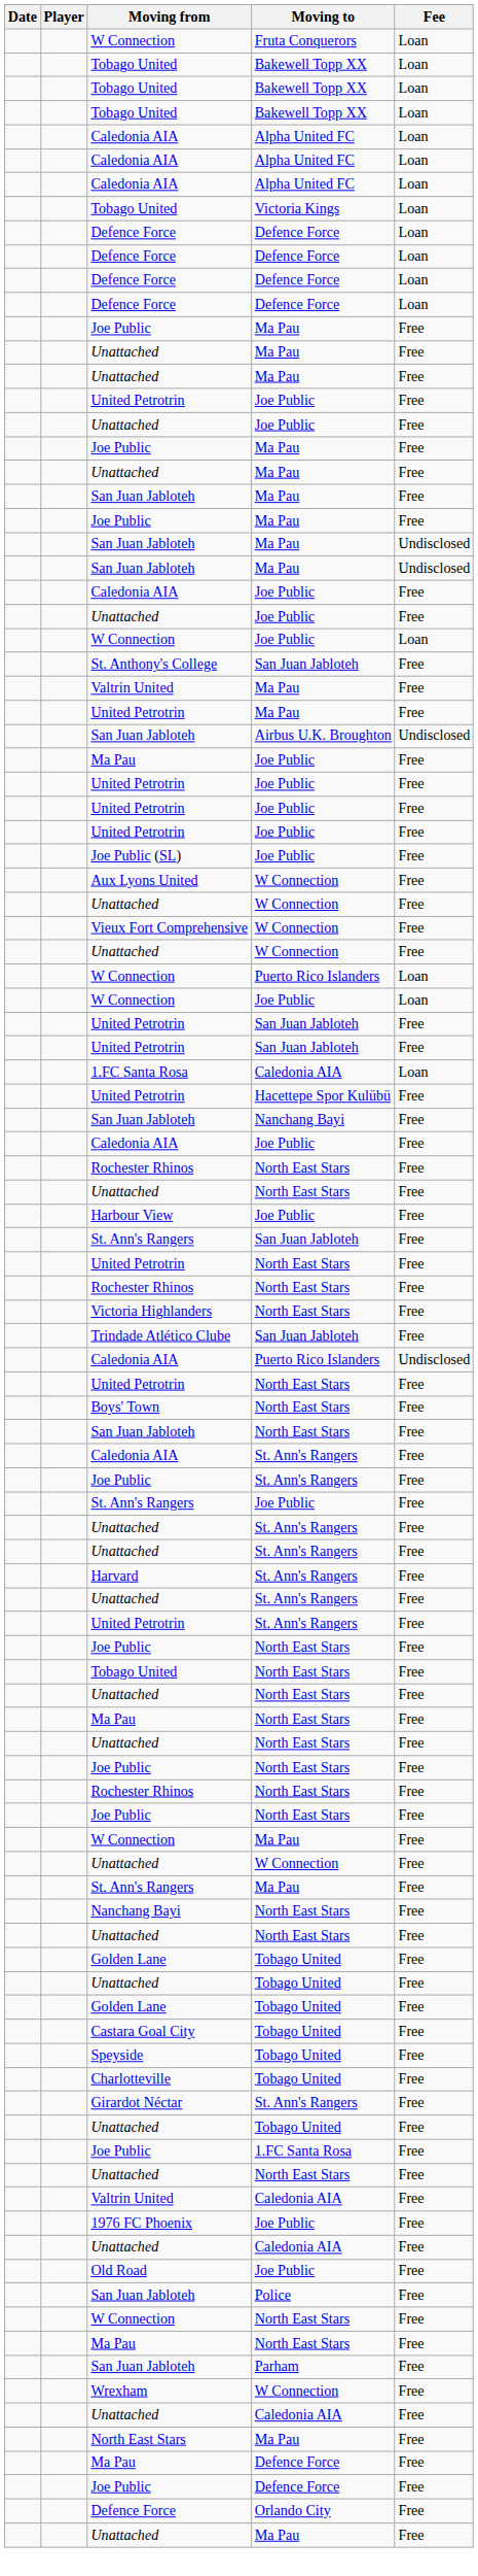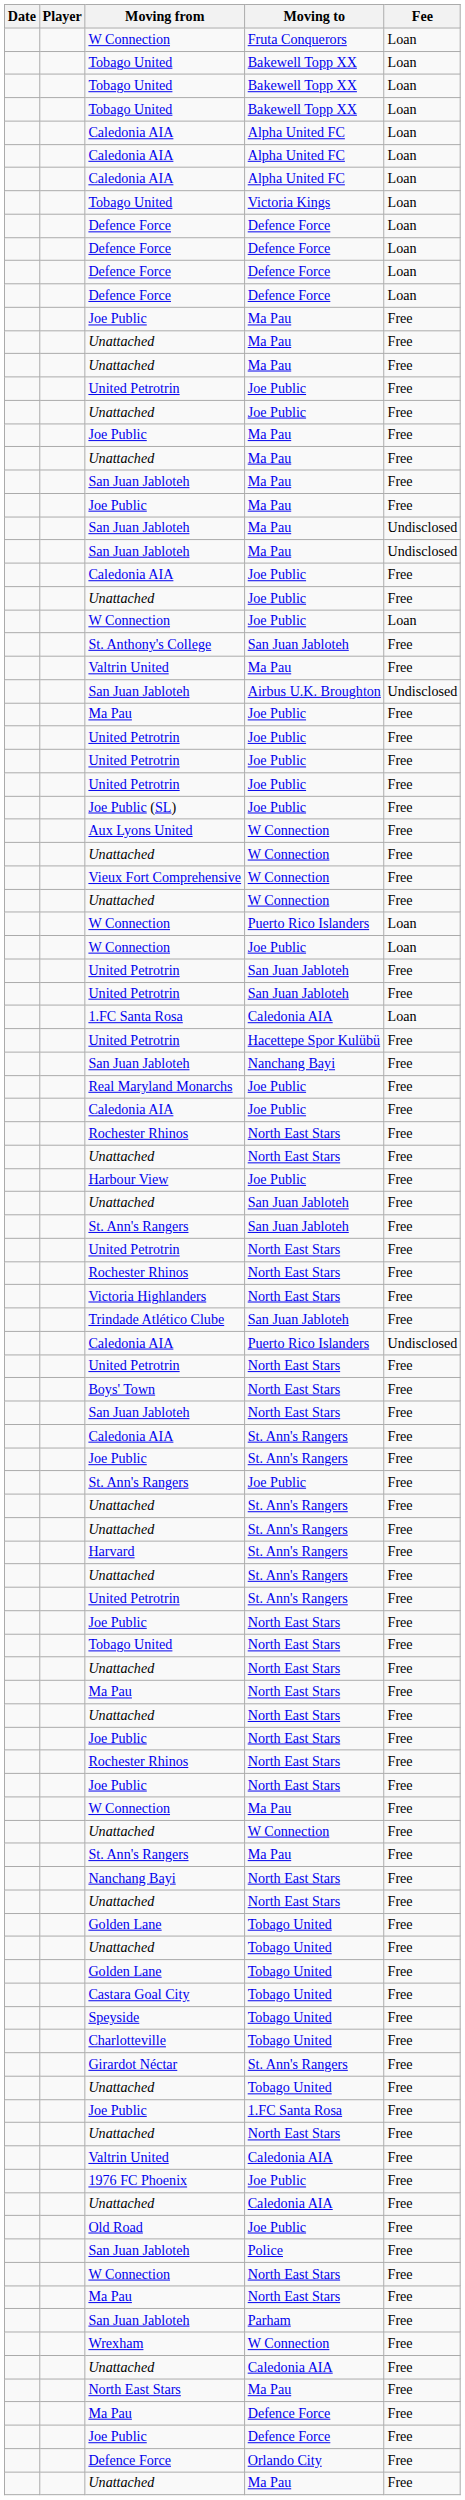 <table class="wikitable sortable" style="font-size:90%;">
 <tr>
 <th>Date</th>
 <th>Player</th>
 <th>Moving from</th>
 <th>Moving to</th>
 <th>Fee</th>
 </tr>
 <tr>
 <td><strong></strong></td>
 <td> </td>
 <td><a href='#'>W Connection</a></td>
 <td> <a href='#'>Fruta Conquerors</a></td>
 <td>Loan</td>
 </tr>
 <tr>
 <td><strong></strong></td>
 <td> </td>
 <td><a href='#'>Tobago United</a></td>
 <td> <a href='#'>Bakewell Topp XX</a></td>
 <td>Loan</td>
 </tr>
 <tr>
 <td><strong></strong></td>
 <td> </td>
 <td><a href='#'>Tobago United</a></td>
 <td> <a href='#'>Bakewell Topp XX</a></td>
 <td>Loan</td>
 </tr>
 <tr>
 <td><strong></strong></td>
 <td> </td>
 <td><a href='#'>Tobago United</a></td>
 <td> <a href='#'>Bakewell Topp XX</a></td>
 <td>Loan</td>
 </tr>
 <tr>
 <td><strong></strong></td>
 <td></td>
 <td><a href='#'>Caledonia AIA</a></td>
 <td> <a href='#'>Alpha United FC</a></td>
 <td>Loan</td>
 </tr>
 <tr>
 <td><strong></strong></td>
 <td></td>
 <td><a href='#'>Caledonia AIA</a></td>
 <td> <a href='#'>Alpha United FC</a></td>
 <td>Loan</td>
 </tr>
 <tr>
 <td><strong></strong></td>
 <td> </td>
 <td><a href='#'>Caledonia AIA</a></td>
 <td> <a href='#'>Alpha United FC</a></td>
 <td>Loan</td>
 </tr>
 <tr>
 <td><strong></strong></td>
 <td> </td>
 <td><a href='#'>Tobago United</a></td>
 <td> <a href='#'>Victoria Kings</a></td>
 <td>Loan</td>
 </tr>
 <tr>
 <td><strong></strong></td>
 <td></td>
 <td><a href='#'>Defence Force</a></td>
 <td> <a href='#'>Defence Force</a></td>
 <td>Loan</td>
 </tr>
 <tr>
 <td><strong></strong></td>
 <td></td>
 <td><a href='#'>Defence Force</a></td>
 <td> <a href='#'>Defence Force</a></td>
 <td>Loan</td>
 </tr>
 <tr>
 <td><strong></strong></td>
 <td></td>
 <td><a href='#'>Defence Force</a></td>
 <td> <a href='#'>Defence Force</a></td>
 <td>Loan</td>
 </tr>
 <tr>
 <td><strong></strong></td>
 <td></td>
 <td><a href='#'>Defence Force</a></td>
 <td> <a href='#'>Defence Force</a></td>
 <td>Loan</td>
 </tr>
 <tr>
 <td><strong></strong></td>
 <td></td>
 <td><a href='#'>Joe Public</a></td>
 <td><a href='#'>Ma Pau</a></td>
 <td>Free</td>
 </tr>
 <tr>
 <td><strong></strong></td>
 <td></td>
 <td><em>Unattached</em></td>
 <td><a href='#'>Ma Pau</a></td>
 <td>Free</td>
 </tr>
 <tr>
 <td><strong></strong></td>
 <td></td>
 <td><em>Unattached</em></td>
 <td><a href='#'>Ma Pau</a></td>
 <td>Free</td>
 </tr>
 <tr>
 <td><strong></strong></td>
 <td></td>
 <td><a href='#'>United Petrotrin</a></td>
 <td><a href='#'>Joe Public</a></td>
 <td>Free</td>
 </tr>
 <tr>
 <td><strong></strong></td>
 <td></td>
 <td><em>Unattached</em></td>
 <td><a href='#'>Joe Public</a></td>
 <td>Free</td>
 </tr>
 <tr>
 <td><strong></strong></td>
 <td> </td>
 <td><a href='#'>Joe Public</a></td>
 <td><a href='#'>Ma Pau</a></td>
 <td>Free</td>
 </tr>
 <tr>
 <td><strong></strong></td>
 <td></td>
 <td><em>Unattached</em></td>
 <td><a href='#'>Ma Pau</a></td>
 <td>Free</td>
 </tr>
 <tr>
 <td><strong></strong></td>
 <td></td>
 <td><a href='#'>San Juan Jabloteh</a></td>
 <td><a href='#'>Ma Pau</a></td>
 <td>Free</td>
 </tr>
 <tr>
 <td><strong></strong></td>
 <td></td>
 <td><a href='#'>Joe Public</a></td>
 <td><a href='#'>Ma Pau</a></td>
 <td>Free</td>
 </tr>
 <tr>
 <td><strong></strong></td>
 <td></td>
 <td><a href='#'>San Juan Jabloteh</a></td>
 <td><a href='#'>Ma Pau</a></td>
 <td>Undisclosed</td>
 </tr>
 <tr>
 <td><strong></strong></td>
 <td></td>
 <td><a href='#'>San Juan Jabloteh</a></td>
 <td><a href='#'>Ma Pau</a></td>
 <td>Undisclosed</td>
 </tr>
 <tr>
 <td><strong></strong></td>
 <td> </td>
 <td><a href='#'>Caledonia AIA</a></td>
 <td><a href='#'>Joe Public</a></td>
 <td>Free</td>
 </tr>
 <tr>
 <td><strong></strong></td>
 <td></td>
 <td><em>Unattached</em></td>
 <td><a href='#'>Joe Public</a></td>
 <td>Free</td>
 </tr>
 <tr>
 <td><strong></strong></td>
 <td></td>
 <td><a href='#'>W Connection</a></td>
 <td><a href='#'>Joe Public</a></td>
 <td>Loan</td>
 </tr>
 <tr>
 <td><strong></strong></td>
 <td></td>
 <td><a href='#'>St. Anthony's College</a></td>
 <td><a href='#'>San Juan Jabloteh</a></td>
 <td>Free</td>
 </tr>
 <tr>
 <td><strong></strong></td>
 <td></td>
 <td><a href='#'>Valtrin United</a></td>
 <td><a href='#'>Ma Pau</a></td>
 <td>Free</td>
 </tr>
 <tr>
 <td><strong></strong></td>
 <td></td>
-<td><a href='#'>United Petrotrin</a></td>
-<td><a href='#'>Ma Pau</a></td>
-<td>Free</td>
-</tr>
-<tr>
-<td><strong></strong></td>
-<td></td>
 <td><a href='#'>San Juan Jabloteh</a></td>
 <td> <a href='#'>Airbus U.K. Broughton</a></td>
 <td>Undisclosed</td>
 </tr>
 <tr>
 <td><strong></strong></td>
 <td></td>
 <td><a href='#'>Ma Pau</a></td>
 <td><a href='#'>Joe Public</a></td>
 <td>Free</td>
 </tr>
 <tr>
 <td><strong></strong></td>
 <td></td>
 <td><a href='#'>United Petrotrin</a></td>
 <td><a href='#'>Joe Public</a></td>
 <td>Free</td>
 </tr>
 <tr>
 <td><strong></strong></td>
 <td></td>
 <td><a href='#'>United Petrotrin</a></td>
 <td><a href='#'>Joe Public</a></td>
 <td>Free</td>
 </tr>
 <tr>
 <td><strong></strong></td>
 <td></td>
 <td><a href='#'>United Petrotrin</a></td>
 <td><a href='#'>Joe Public</a></td>
 <td>Free</td>
 </tr>
 <tr>
 <td><strong></strong></td>
 <td></td>
 <td><a href='#'>Joe Public</a> (<a href='#'>SL</a>)</td>
 <td><a href='#'>Joe Public</a></td>
 <td>Free</td>
 </tr>
 <tr>
 <td><strong></strong></td>
 <td> </td>
 <td> <a href='#'>Aux Lyons United</a></td>
 <td><a href='#'>W Connection</a></td>
 <td>Free</td>
 </tr>
 <tr>
 <td><strong></strong></td>
 <td> </td>
 <td><em>Unattached</em></td>
 <td><a href='#'>W Connection</a></td>
 <td>Free</td>
 </tr>
 <tr>
 <td><strong></strong></td>
 <td> </td>
 <td> <a href='#'>Vieux Fort Comprehensive</a></td>
 <td><a href='#'>W Connection</a></td>
 <td>Free</td>
 </tr>
 <tr>
 <td><strong></strong></td>
 <td> </td>
 <td><em>Unattached</em></td>
 <td><a href='#'>W Connection</a></td>
 <td>Free</td>
 </tr>
 <tr>
 <td><strong></strong></td>
 <td> </td>
 <td><a href='#'>W Connection</a></td>
 <td> <a href='#'>Puerto Rico Islanders</a></td>
 <td>Loan</td>
 </tr>
 <tr>
 <td><strong></strong></td>
 <td></td>
 <td><a href='#'>W Connection</a></td>
 <td><a href='#'>Joe Public</a></td>
 <td>Loan</td>
 </tr>
 <tr>
 <td><strong></strong></td>
 <td></td>
 <td><a href='#'>United Petrotrin</a></td>
 <td><a href='#'>San Juan Jabloteh</a></td>
 <td>Free</td>
 </tr>
 <tr>
 <td><strong></strong></td>
 <td></td>
 <td><a href='#'>United Petrotrin</a></td>
 <td><a href='#'>San Juan Jabloteh</a></td>
 <td>Free</td>
 </tr>
 <tr>
 <td><strong></strong></td>
 <td></td>
 <td><a href='#'>1.FC Santa Rosa</a></td>
 <td><a href='#'>Caledonia AIA</a></td>
 <td>Loan</td>
 </tr>
 <tr>
 <td><strong></strong></td>
 <td></td>
 <td><a href='#'>United Petrotrin</a></td>
 <td> <a href='#'>Hacettepe Spor Kulübü</a></td>
 <td>Free</td>
 </tr>
 <tr>
 <td><strong></strong></td>
 <td></td>
 <td><a href='#'>San Juan Jabloteh</a></td>
 <td> <a href='#'>Nanchang Bayi</a></td>
 <td>Free</td>
 </tr>
 <tr>
 <td><strong></strong></td>
+<td> </td>
+<td> <a href='#'>Real Maryland Monarchs</a></td>
+<td><a href='#'>Joe Public</a></td>
+<td>Free</td>
+</tr>
+<tr>
+<td><strong></strong></td>
 <td></td>
 <td><a href='#'>Caledonia AIA</a></td>
 <td><a href='#'>Joe Public</a></td>
 <td>Free</td>
 </tr>
 <tr>
 <td><strong></strong></td>
 <td></td>
 <td> <a href='#'>Rochester Rhinos</a></td>
 <td><a href='#'>North East Stars</a></td>
 <td>Free</td>
 </tr>
 <tr>
 <td><strong></strong></td>
 <td> </td>
 <td><em>Unattached</em></td>
 <td><a href='#'>North East Stars</a></td>
 <td>Free</td>
 </tr>
 <tr>
 <td><strong></strong></td>
 <td> </td>
 <td> <a href='#'>Harbour View</a></td>
 <td><a href='#'>Joe Public</a></td>
+<td>Free</td>
+</tr>
+<tr>
+<td><strong></strong></td>
+<td></td>
+<td><em>Unattached</em></td>
+<td><a href='#'>San Juan Jabloteh</a></td>
 <td>Free</td>
 </tr>
 <tr>
 <td><strong></strong></td>
 <td></td>
 <td><a href='#'>St. Ann's Rangers</a></td>
 <td><a href='#'>San Juan Jabloteh</a></td>
 <td>Free</td>
 </tr>
 <tr>
 <td><strong></strong></td>
 <td></td>
 <td><a href='#'>United Petrotrin</a></td>
 <td><a href='#'>North East Stars</a></td>
 <td>Free</td>
 </tr>
 <tr>
 <td><strong></strong></td>
 <td></td>
 <td> <a href='#'>Rochester Rhinos</a></td>
 <td><a href='#'>North East Stars</a></td>
 <td>Free</td>
 </tr>
 <tr>
 <td><strong></strong></td>
 <td></td>
 <td> <a href='#'>Victoria Highlanders</a></td>
 <td><a href='#'>North East Stars</a></td>
 <td>Free</td>
 </tr>
 <tr>
 <td><strong></strong></td>
 <td> </td>
 <td> <a href='#'>Trindade Atlético Clube</a></td>
 <td><a href='#'>San Juan Jabloteh</a></td>
 <td>Free</td>
 </tr>
 <tr>
 <td><strong></strong></td>
 <td></td>
 <td><a href='#'>Caledonia AIA</a></td>
 <td> <a href='#'>Puerto Rico Islanders</a></td>
 <td>Undisclosed</td>
 </tr>
 <tr>
 <td><strong></strong></td>
 <td></td>
 <td><a href='#'>United Petrotrin</a></td>
 <td><a href='#'>North East Stars</a></td>
 <td>Free</td>
 </tr>
 <tr>
 <td><strong></strong></td>
 <td> </td>
 <td> <a href='#'>Boys' Town</a></td>
 <td><a href='#'>North East Stars</a></td>
 <td>Free</td>
 </tr>
 <tr>
 <td><strong></strong></td>
 <td></td>
 <td><a href='#'>San Juan Jabloteh</a></td>
 <td><a href='#'>North East Stars</a></td>
 <td>Free</td>
 </tr>
 <tr>
 <td><strong></strong></td>
 <td></td>
 <td><a href='#'>Caledonia AIA</a></td>
 <td><a href='#'>St. Ann's Rangers</a></td>
 <td>Free</td>
 </tr>
 <tr>
 <td><strong></strong></td>
 <td></td>
 <td><a href='#'>Joe Public</a></td>
 <td><a href='#'>St. Ann's Rangers</a></td>
 <td>Free</td>
 </tr>
 <tr>
 <td><strong></strong></td>
 <td></td>
 <td><a href='#'>St. Ann's Rangers</a></td>
 <td><a href='#'>Joe Public</a></td>
 <td>Free</td>
 </tr>
 <tr>
 <td><strong></strong></td>
 <td></td>
 <td><em>Unattached</em></td>
 <td><a href='#'>St. Ann's Rangers</a></td>
 <td>Free</td>
 </tr>
 <tr>
 <td><strong></strong></td>
 <td></td>
 <td><em>Unattached</em></td>
 <td><a href='#'>St. Ann's Rangers</a></td>
 <td>Free</td>
 </tr>
 <tr>
 <td><strong></strong></td>
 <td></td>
 <td><a href='#'>Harvard</a></td>
 <td><a href='#'>St. Ann's Rangers</a></td>
 <td>Free</td>
 </tr>
 <tr>
 <td><strong></strong></td>
 <td></td>
 <td><em>Unattached</em></td>
 <td><a href='#'>St. Ann's Rangers</a></td>
 <td>Free</td>
 </tr>
 <tr>
 <td><strong></strong></td>
 <td></td>
 <td><a href='#'>United Petrotrin</a></td>
 <td><a href='#'>St. Ann's Rangers</a></td>
 <td>Free</td>
 </tr>
 <tr>
 <td><strong></strong></td>
 <td></td>
 <td><a href='#'>Joe Public</a></td>
 <td><a href='#'>North East Stars</a></td>
 <td>Free</td>
 </tr>
 <tr>
 <td><strong></strong></td>
 <td> </td>
 <td><a href='#'>Tobago United</a></td>
 <td><a href='#'>North East Stars</a></td>
 <td>Free</td>
 </tr>
 <tr>
 <td><strong></strong></td>
 <td> </td>
 <td><em>Unattached</em></td>
 <td><a href='#'>North East Stars</a></td>
 <td>Free</td>
 </tr>
 <tr>
 <td><strong></strong></td>
 <td> </td>
 <td><a href='#'>Ma Pau</a></td>
 <td><a href='#'>North East Stars</a></td>
 <td>Free</td>
 </tr>
 <tr>
 <td><strong></strong></td>
 <td> </td>
 <td><em>Unattached</em></td>
 <td><a href='#'>North East Stars</a></td>
 <td>Free</td>
 </tr>
 <tr>
 <td><strong></strong></td>
 <td> </td>
 <td><a href='#'>Joe Public</a></td>
 <td><a href='#'>North East Stars</a></td>
 <td>Free</td>
 </tr>
 <tr>
 <td><strong></strong></td>
 <td></td>
 <td> <a href='#'>Rochester Rhinos</a></td>
 <td><a href='#'>North East Stars</a></td>
 <td>Free</td>
 </tr>
 <tr>
 <td><strong></strong></td>
 <td></td>
 <td><a href='#'>Joe Public</a></td>
 <td><a href='#'>North East Stars</a></td>
 <td>Free</td>
 </tr>
 <tr>
 <td><strong></strong></td>
 <td></td>
 <td><a href='#'>W Connection</a></td>
 <td><a href='#'>Ma Pau</a></td>
 <td>Free</td>
 </tr>
 <tr>
 <td><strong></strong></td>
 <td> </td>
 <td><em>Unattached</em></td>
 <td><a href='#'>W Connection</a></td>
 <td>Free</td>
 </tr>
 <tr>
 <td><strong></strong></td>
 <td></td>
 <td><a href='#'>St. Ann's Rangers</a></td>
 <td><a href='#'>Ma Pau</a></td>
 <td>Free</td>
 </tr>
 <tr>
 <td><strong></strong></td>
 <td></td>
 <td> <a href='#'>Nanchang Bayi</a></td>
 <td><a href='#'>North East Stars</a></td>
 <td>Free</td>
 </tr>
 <tr>
 <td><strong></strong></td>
 <td> </td>
 <td><em>Unattached</em></td>
 <td><a href='#'>North East Stars</a></td>
 <td>Free</td>
 </tr>
 <tr>
 <td><strong></strong></td>
 <td></td>
 <td><a href='#'>Golden Lane</a></td>
 <td><a href='#'>Tobago United</a></td>
 <td>Free</td>
 </tr>
 <tr>
 <td><strong></strong></td>
 <td></td>
 <td><em>Unattached</em></td>
 <td><a href='#'>Tobago United</a></td>
 <td>Free</td>
 </tr>
 <tr>
 <td><strong></strong></td>
 <td></td>
 <td><a href='#'>Golden Lane</a></td>
 <td><a href='#'>Tobago United</a></td>
 <td>Free</td>
 </tr>
 <tr>
 <td><strong></strong></td>
 <td></td>
 <td><a href='#'>Castara Goal City</a></td>
 <td><a href='#'>Tobago United</a></td>
 <td>Free</td>
 </tr>
 <tr>
 <td><strong></strong></td>
 <td></td>
 <td><a href='#'>Speyside</a></td>
 <td><a href='#'>Tobago United</a></td>
 <td>Free</td>
 </tr>
 <tr>
 <td><strong></strong></td>
 <td></td>
 <td><a href='#'>Charlotteville</a></td>
 <td><a href='#'>Tobago United</a></td>
 <td>Free</td>
 </tr>
 <tr>
 <td><strong></strong></td>
 <td> </td>
 <td> <a href='#'>Girardot Néctar</a></td>
 <td><a href='#'>St. Ann's Rangers</a></td>
 <td>Free</td>
 </tr>
 <tr>
 <td><strong></strong></td>
 <td></td>
 <td><em>Unattached</em></td>
 <td><a href='#'>Tobago United</a></td>
 <td>Free</td>
 </tr>
 <tr>
 <td><strong></strong></td>
 <td></td>
 <td><a href='#'>Joe Public</a></td>
 <td><a href='#'>1.FC Santa Rosa</a></td>
 <td>Free</td>
 </tr>
 <tr>
 <td><strong></strong></td>
 <td> </td>
 <td><em>Unattached</em></td>
 <td><a href='#'>North East Stars</a></td>
 <td>Free</td>
 </tr>
 <tr>
 <td><strong></strong></td>
 <td></td>
 <td><a href='#'>Valtrin United</a></td>
 <td><a href='#'>Caledonia AIA</a></td>
 <td>Free</td>
 </tr>
 <tr>
 <td><strong></strong></td>
 <td></td>
 <td><a href='#'>1976 FC Phoenix</a></td>
 <td><a href='#'>Joe Public</a></td>
 <td>Free</td>
 </tr>
 <tr>
 <td><strong></strong></td>
 <td></td>
 <td><em>Unattached</em></td>
 <td><a href='#'>Caledonia AIA</a></td>
 <td>Free</td>
 </tr>
 <tr>
 <td><strong></strong></td>
 <td> </td>
 <td> <a href='#'>Old Road</a></td>
 <td><a href='#'>Joe Public</a></td>
 <td>Free</td>
 </tr>
 <tr>
 <td><strong></strong></td>
 <td></td>
 <td><a href='#'>San Juan Jabloteh</a></td>
 <td><a href='#'>Police</a></td>
 <td>Free</td>
 </tr>
 <tr>
 <td><strong></strong></td>
 <td></td>
 <td><a href='#'>W Connection</a></td>
 <td><a href='#'>North East Stars</a></td>
 <td>Free</td>
 </tr>
 <tr>
 <td><strong></strong></td>
 <td></td>
 <td><a href='#'>Ma Pau</a></td>
 <td><a href='#'>North East Stars</a></td>
 <td>Free</td>
 </tr>
 <tr>
 <td><strong></strong></td>
 <td> </td>
 <td><a href='#'>San Juan Jabloteh</a></td>
 <td> <a href='#'>Parham</a></td>
 <td>Free</td>
 </tr>
 <tr>
 <td><strong></strong></td>
 <td></td>
 <td> <a href='#'>Wrexham</a></td>
 <td><a href='#'>W Connection</a></td>
 <td>Free</td>
 </tr>
 <tr>
 <td><strong></strong></td>
 <td> </td>
 <td><em>Unattached</em></td>
 <td><a href='#'>Caledonia AIA</a></td>
 <td>Free</td>
 </tr>
 <tr>
 <td><strong></strong></td>
 <td></td>
 <td><a href='#'>North East Stars</a></td>
 <td><a href='#'>Ma Pau</a></td>
 <td>Free</td>
 </tr>
 <tr>
 <td><strong></strong></td>
 <td></td>
 <td><a href='#'>Ma Pau</a></td>
 <td><a href='#'>Defence Force</a></td>
 <td>Free</td>
 </tr>
 <tr>
 <td><strong></strong></td>
 <td></td>
 <td><a href='#'>Joe Public</a></td>
 <td><a href='#'>Defence Force</a></td>
 <td>Free</td>
 </tr>
 <tr>
 <td><strong></strong></td>
 <td></td>
 <td><a href='#'>Defence Force</a></td>
 <td> <a href='#'>Orlando City</a></td>
 <td>Free</td>
 </tr>
 <tr>
 <td><strong></strong></td>
 <td></td>
 <td><em>Unattached</em></td>
 <td><a href='#'>Ma Pau</a></td>
 <td>Free</td>
 </tr>
 </table>
